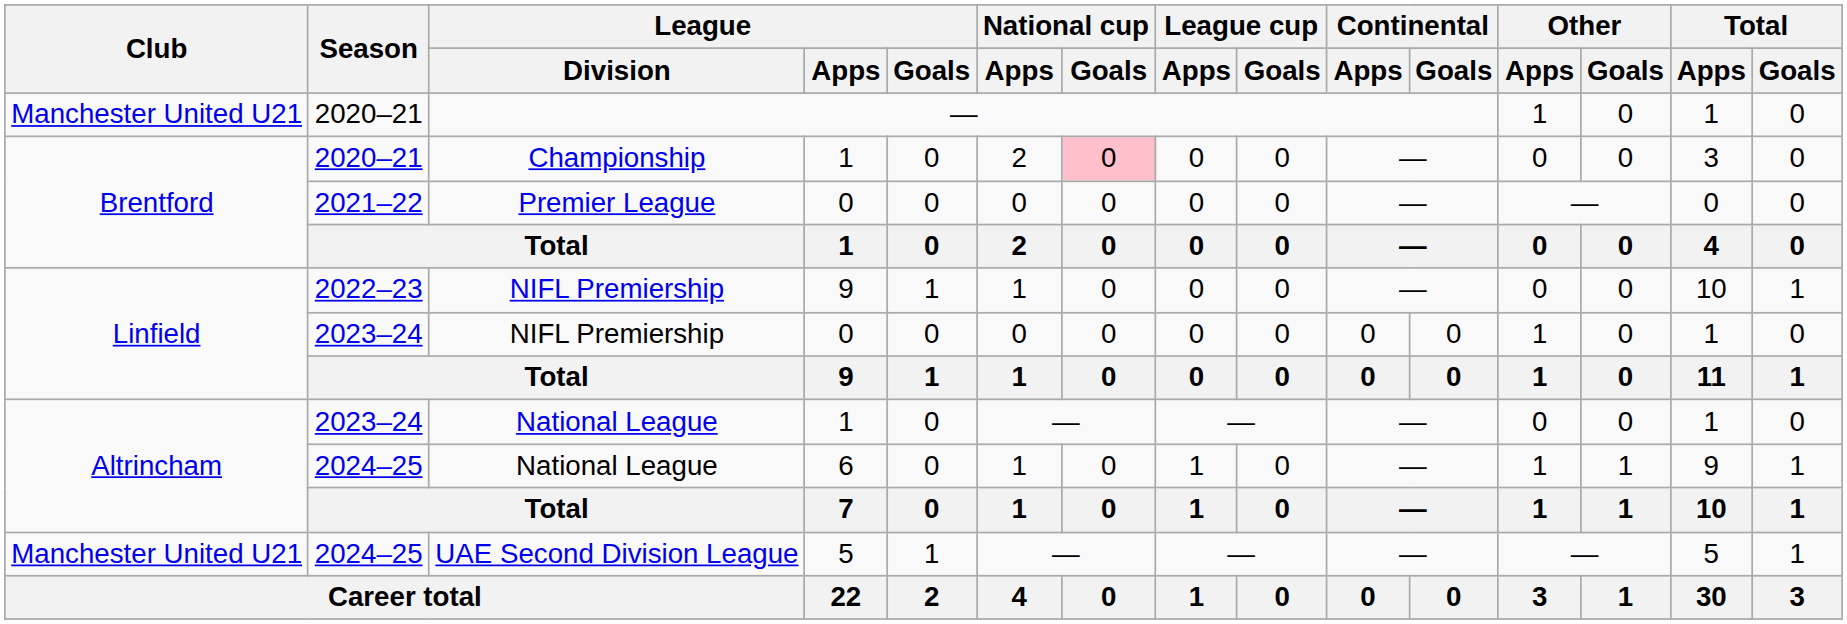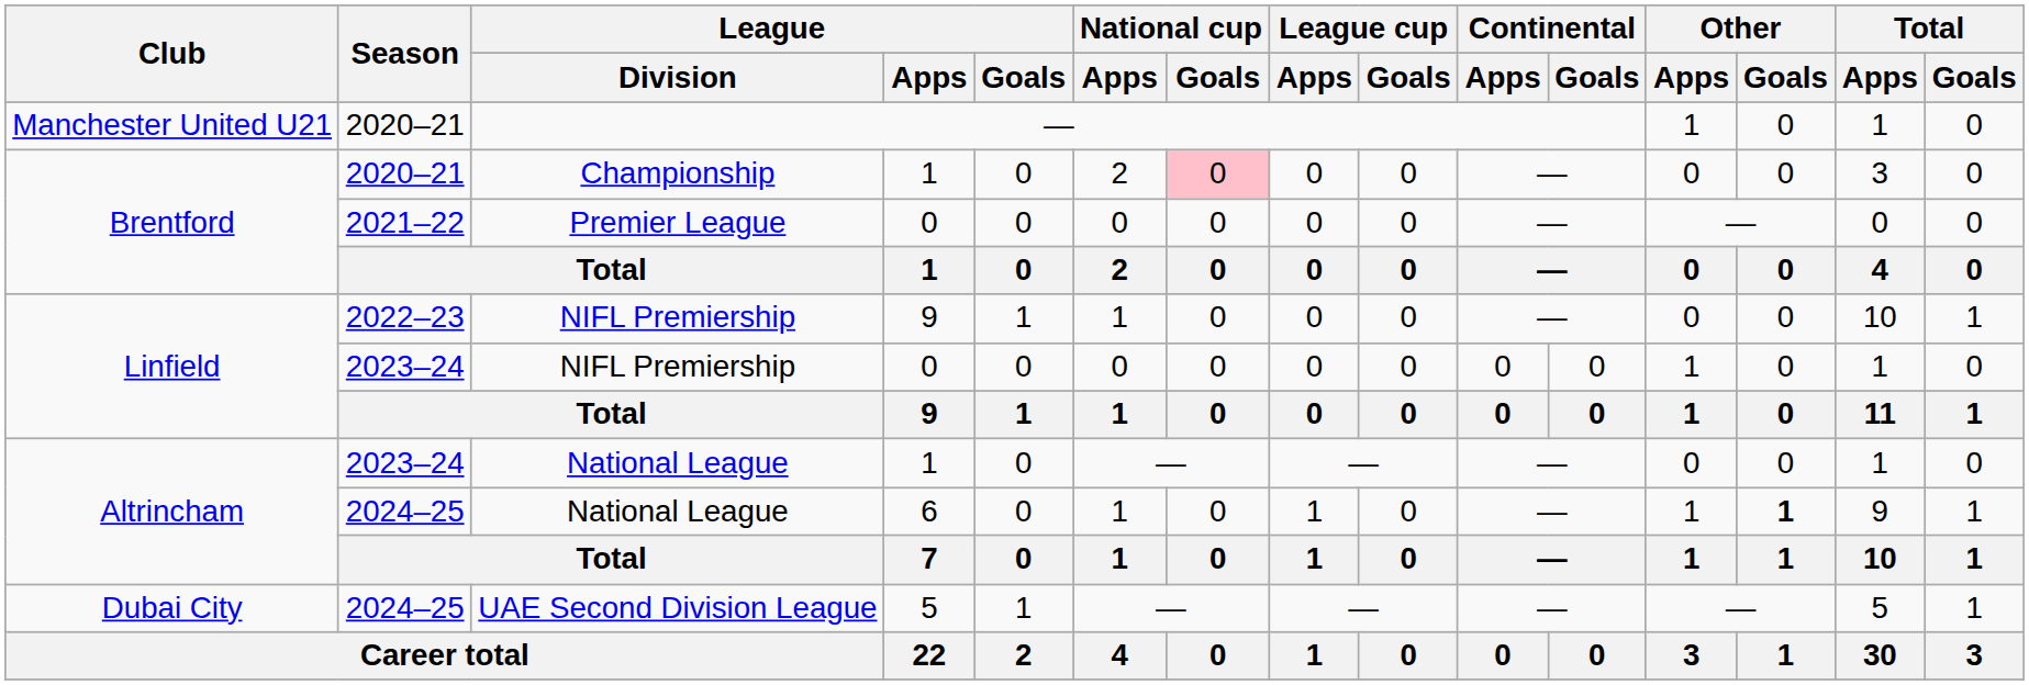 <table class="wikitable" style="text-align:center">
 <tr>
 <th rowspan="2">Club</th>
 <th rowspan="2">Season</th>
 <th colspan="3">League</th>
 <th colspan="2">National cup</th>
 <th colspan="2">League cup</th>
 <th colspan="2">Continental</th>
 <th colspan="2">Other</th>
 <th colspan="2">Total</th>
 </tr>
 <tr>
 <th>Division</th>
 <th>Apps</th>
 <th>Goals</th>
 <th>Apps</th>
 <th>Goals</th>
 <th>Apps</th>
 <th>Goals</th>
 <th>Apps</th>
 <th>Goals</th>
 <th>Apps</th>
 <th>Goals</th>
 <th>Apps</th>
 <th>Goals</th>
 </tr>
 <tr>
 <td><a href='#'>Manchester United U21</a></td>
 <td>2020–21</td>
 <td colspan="9">―</td>
 <td>1</td>
 <td>0</td>
 <td>1</td>
 <td>0</td>
 </tr>
 <tr>
 <td rowspan="3"><a href='#'>Brentford</a></td>
 <td><a href='#'>2020–21</a></td>
 <td><a href='#'>Championship</a></td>
 <td>1</td>
 <td>0</td>
 <td>2</td>
 <td style="background: pink;">0</td>
 <td>0</td>
 <td>0</td>
 <td colspan="2">―</td>
 <td>0</td>
 <td>0</td>
 <td>3</td>
 <td>0</td>
 </tr>
 <tr>
 <td><a href='#'>2021–22</a></td>
 <td><a href='#'>Premier League</a></td>
 <td>0</td>
 <td>0</td>
 <td>0</td>
 <td>0</td>
 <td>0</td>
 <td>0</td>
 <td colspan="2">―</td>
 <td colspan="2">―</td>
 <td>0</td>
 <td>0</td>
 </tr>
 <tr>
 <th colspan="2">Total</th>
 <th>1</th>
 <th>0</th>
 <th>2</th>
 <th>0</th>
 <th>0</th>
 <th>0</th>
 <th colspan="2">―</th>
 <th>0</th>
 <th>0</th>
 <th>4</th>
 <th>0</th>
 </tr>
 <tr>
 <td rowspan="3"><a href='#'>Linfield</a></td>
 <td><a href='#'>2022–23</a></td>
 <td><a href='#'>NIFL Premiership</a></td>
 <td>9</td>
 <td>1</td>
 <td>1</td>
 <td>0</td>
 <td>0</td>
 <td>0</td>
 <td colspan="2">―</td>
 <td>0</td>
 <td>0</td>
 <td>10</td>
 <td>1</td>
 </tr>
 <tr>
 <td><a href='#'>2023–24</a></td>
 <td>NIFL Premiership</td>
 <td>0</td>
 <td>0</td>
 <td>0</td>
 <td>0</td>
 <td>0</td>
 <td>0</td>
 <td>0</td>
 <td>0</td>
 <td>1</td>
 <td>0</td>
 <td>1</td>
 <td>0</td>
 </tr>
 <tr>
 <th colspan="2">Total</th>
 <th>9</th>
 <th>1</th>
 <th>1</th>
 <th>0</th>
 <th>0</th>
 <th>0</th>
 <th>0</th>
 <th>0</th>
 <th>1</th>
 <th>0</th>
 <th>11</th>
 <th>1</th>
 </tr>
 <tr>
 <td rowspan="3"><a href='#'>Altrincham</a></td>
 <td><a href='#'>2023–24</a></td>
 <td><a href='#'>National League</a></td>
 <td>1</td>
 <td>0</td>
 <td colspan="2">―</td>
 <td colspan="2">―</td>
 <td colspan="2">―</td>
 <td>0</td>
 <td>0</td>
 <td>1</td>
 <td>0</td>
 </tr>
 <tr>
 <td><a href='#'>2024–25</a></td>
 <td>National League</td>
 <td>6</td>
 <td>0</td>
 <td>1</td>
 <td>0</td>
 <td>1</td>
 <td>0</td>
 <td colspan="2">―</td>
 <td>1</td>
-<td>1</td>
+<td><strong>1</strong></td>
 <td>9</td>
 <td>1</td>
 </tr>
 <tr>
 <th colspan="2">Total</th>
 <th>7</th>
 <th>0</th>
 <th>1</th>
 <th>0</th>
 <th>1</th>
 <th>0</th>
 <th colspan="2">―</th>
 <th>1</th>
 <th>1</th>
 <th>10</th>
 <th>1</th>
 </tr>
 <tr>
-<td><a href='#'>Manchester United U21</a></td>
+<td><a href='#'>Dubai City</a></td>
 <td><a href='#'>2024–25</a></td>
 <td><a href='#'>UAE Second Division League</a></td>
 <td>5</td>
 <td>1</td>
 <td colspan="2">―</td>
 <td colspan="2">―</td>
 <td colspan="2">―</td>
 <td colspan="2">―</td>
 <td>5</td>
 <td>1</td>
 </tr>
 <tr>
 <th colspan="3">Career total</th>
 <th>22</th>
 <th>2</th>
 <th>4</th>
 <th>0</th>
 <th>1</th>
 <th>0</th>
 <th>0</th>
 <th>0</th>
 <th>3</th>
 <th>1</th>
 <th>30</th>
 <th>3</th>
 </tr>
 </table>
